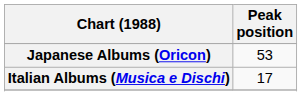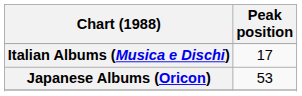 <table class="wikitable sortable plainrowheaders">
 <tr>
 <th>Chart (1988)</th>
 <th>Peak<br>position</th>
 </tr>
 <tr>
 </tr>
 <tr>
 </tr>
 <tr>
 </tr>
 <tr>
 </tr>
 <tr>
+<th scope="row">Italian Albums (<em><a href='#'>Musica e Dischi</a></em>)</th>
+<td align="center">17</td>
+</tr>
+<tr>
 <th scope="row">Japanese Albums (<a href='#'>Oricon</a>)</th>
 <td align="center">53</td>
-</tr>
-<tr>
-<th scope="row">Italian Albums (<em><a href='#'>Musica e Dischi</a></em>)</th>
-<td align="center">17</td>
 </tr>
 <tr>
 </tr>
 <tr>
 </tr>
 <tr>
 </tr>
 <tr>
 </tr>
 <tr>
 </tr>
 <tr>
 </tr>
 <tr>
 </tr>
 </table>
